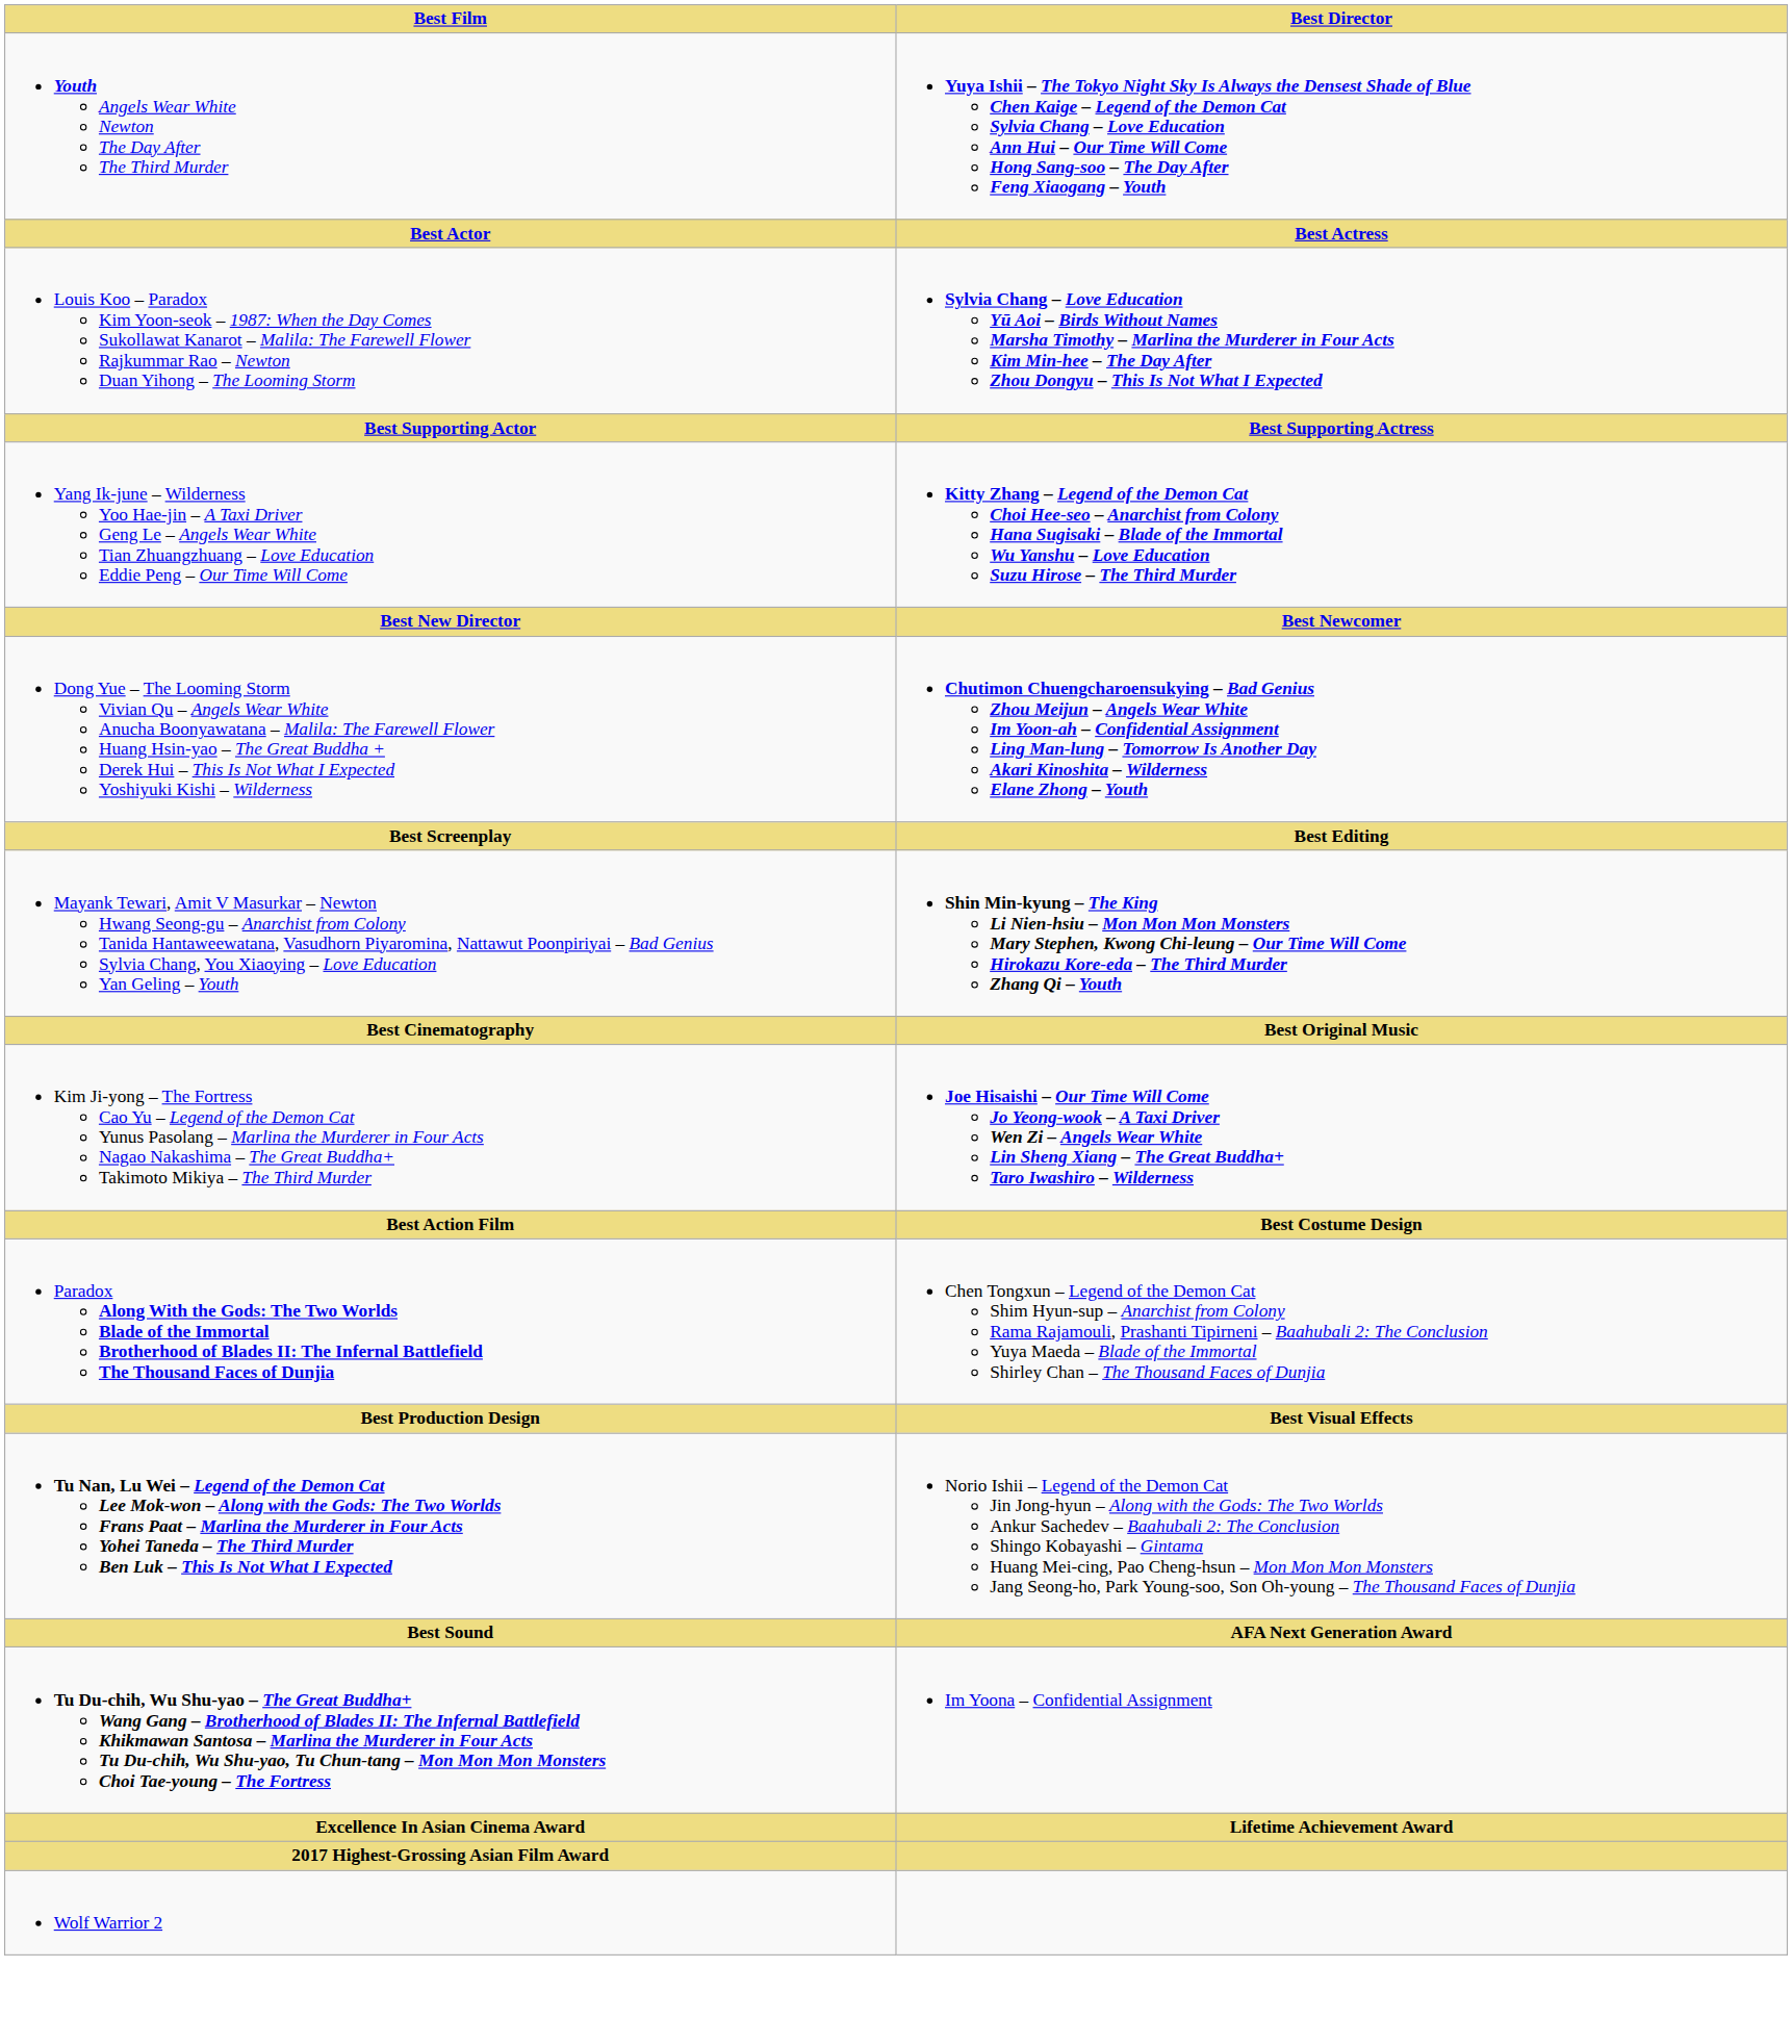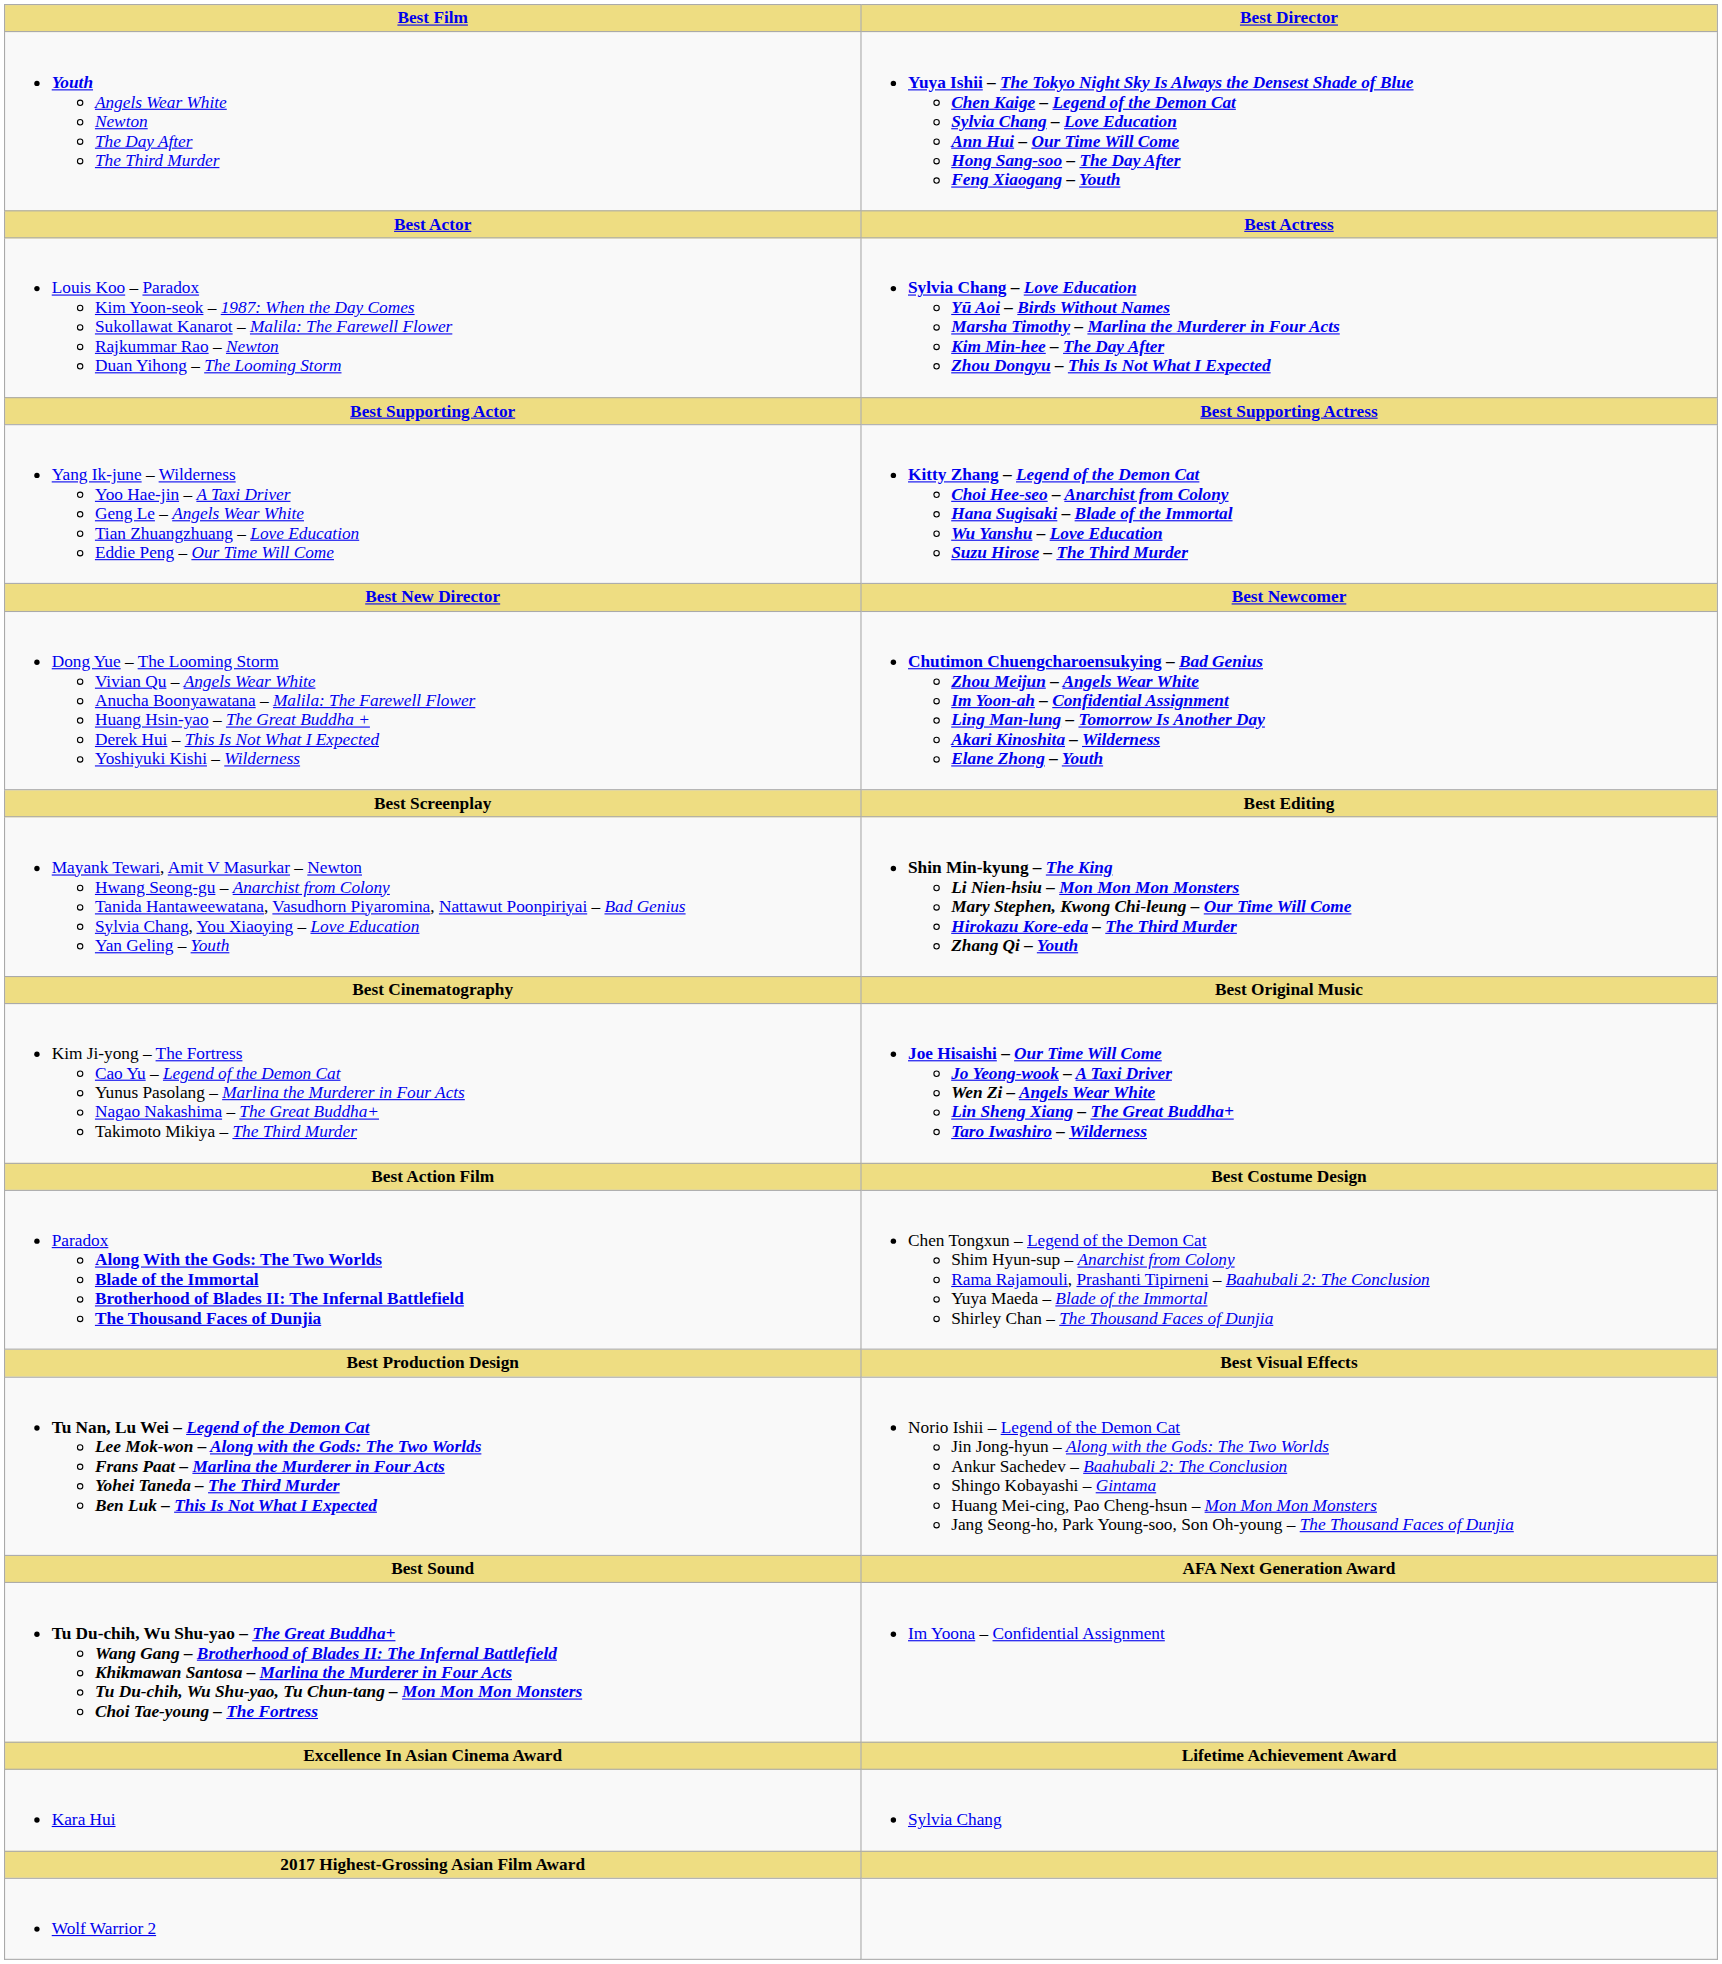 <table class="wikitable" align="center" |>
 <tr>
 <th style="background:#EEDD82;" ! align="center" width="32%"><a href='#'>Best Film</a></th>
 <th style="background:#EEDD82;" ! align="center" width="32%"><a href='#'>Best Director</a></th>
 </tr>
 <tr>
 <td valign="top"><br><ul><li><strong><em><a href='#'>Youth</a></em></strong> <ul><li><em><a href='#'>Angels Wear White</a></em> </li><li><em><a href='#'>Newton</a></em> </li><li><em><a href='#'>The Day After</a></em> </li><li><em><a href='#'>The Third Murder</a></em> </li></ul></li></ul></td>
 <td valign="top"><br><ul><li><strong><a href='#'>Yuya Ishii</a> – <em><a href='#'>The Tokyo Night Sky Is Always the Densest Shade of Blue</a><strong><em> <ul><li><a href='#'>Chen Kaige</a> – </em><a href='#'>Legend of the Demon Cat</a><em> </li><li><a href='#'>Sylvia Chang</a> – </em><a href='#'>Love Education</a><em> </li><li><a href='#'>Ann Hui</a> – </em><a href='#'>Our Time Will Come</a><em> </li><li><a href='#'>Hong Sang-soo</a> – </em><a href='#'>The Day After</a><em> </li><li><a href='#'>Feng Xiaogang</a> – </em><a href='#'>Youth</a><em> </li></ul></li></ul></td>
 </tr>
 <tr>
 <th style="background:#EEDD82;" ! align="center" width="32%"><a href='#'>Best Actor</a></th>
 <th style="background:#EEDD82;" ! align="center" width="32%"><a href='#'>Best Actress</a></th>
 </tr>
 <tr>
 <td valign="top"><br><ul><li></strong><a href='#'>Louis Koo</a> – </em><a href='#'>Paradox</a></em></strong> <ul><li><a href='#'>Kim Yoon-seok</a> – <em><a href='#'>1987: When the Day Comes</a></em> </li><li><a href='#'>Sukollawat Kanarot</a> – <em><a href='#'>Malila: The Farewell Flower</a></em> </li><li><a href='#'>Rajkummar Rao</a> – <em><a href='#'>Newton</a></em> </li><li><a href='#'>Duan Yihong</a> – <em><a href='#'>The Looming Storm</a></em> </li></ul></li></ul></td>
 <td valign="top"><br><ul><li><strong><a href='#'>Sylvia Chang</a> – <em><a href='#'>Love Education</a><strong><em> <ul><li><a href='#'>Yū Aoi</a> – </em><a href='#'>Birds Without Names</a><em> </li><li><a href='#'>Marsha Timothy</a> – </em><a href='#'>Marlina the Murderer in Four Acts</a><em> </li><li><a href='#'>Kim Min-hee</a> – </em><a href='#'>The Day After</a><em> </li><li><a href='#'>Zhou Dongyu</a> – </em><a href='#'>This Is Not What I Expected</a><em> </li></ul></li></ul></td>
 </tr>
 <tr>
 <th style="background:#EEDD82;" ! align="center" width="40%"><a href='#'>Best Supporting Actor</a></th>
 <th style="background:#EEDD82;" ! align="center" width="40%"><a href='#'>Best Supporting Actress</a></th>
 </tr>
 <tr>
 <td valign="top"><br><ul><li></strong><a href='#'>Yang Ik-june</a> – </em><a href='#'>Wilderness</a></em></strong> <ul><li><a href='#'>Yoo Hae-jin</a> – <em><a href='#'>A Taxi Driver</a></em> </li><li><a href='#'>Geng Le</a> – <em><a href='#'>Angels Wear White</a></em> </li><li><a href='#'>Tian Zhuangzhuang</a> – <em><a href='#'>Love Education</a></em> </li><li><a href='#'>Eddie Peng</a> – <em><a href='#'>Our Time Will Come</a></em> </li></ul></li></ul></td>
 <td valign="top"><br><ul><li><strong><a href='#'>Kitty Zhang</a> – <em><a href='#'>Legend of the Demon Cat</a><strong><em> <ul><li><a href='#'>Choi Hee-seo</a> – </em><a href='#'>Anarchist from Colony</a><em> </li><li><a href='#'>Hana Sugisaki</a> – </em><a href='#'>Blade of the Immortal</a><em> </li><li><a href='#'>Wu Yanshu</a> – </em><a href='#'>Love Education</a><em> </li><li><a href='#'>Suzu Hirose</a> – </em><a href='#'>The Third Murder</a><em> </li></ul></li></ul></td>
 </tr>
 <tr>
 <th style="background:#EEDD82;" ! align="center" width="40%"><a href='#'>Best New Director</a></th>
 <th style="background:#EEDD82;" ! align="center" width="40%"><a href='#'>Best Newcomer</a></th>
 </tr>
 <tr>
 <td valign="top"><br><ul><li></strong><a href='#'>Dong Yue</a> – </em><a href='#'>The Looming Storm</a></em></strong> <ul><li><a href='#'>Vivian Qu</a> – <em><a href='#'>Angels Wear White</a></em> </li><li><a href='#'>Anucha Boonyawatana</a> – <em><a href='#'>Malila: The Farewell Flower</a></em> </li><li><a href='#'>Huang Hsin-yao</a> – <em><a href='#'>The Great Buddha +</a></em> </li><li><a href='#'>Derek Hui</a> – <em><a href='#'>This Is Not What I Expected</a></em> </li><li><a href='#'>Yoshiyuki Kishi</a> – <em><a href='#'>Wilderness</a></em> </li></ul></li></ul></td>
 <td valign="top"><br><ul><li><strong><a href='#'>Chutimon Chuengcharoensukying</a> – <em><a href='#'>Bad Genius</a><strong><em> <ul><li><a href='#'>Zhou Meijun</a> – </em><a href='#'>Angels Wear White</a><em> </li><li><a href='#'>Im Yoon-ah</a> – </em><a href='#'>Confidential Assignment</a><em> </li><li><a href='#'>Ling Man-lung</a> – </em><a href='#'>Tomorrow Is Another Day</a><em> </li><li><a href='#'>Akari Kinoshita</a> – </em><a href='#'>Wilderness</a><em> </li><li><a href='#'>Elane Zhong</a> – </em><a href='#'>Youth</a><em> </li></ul></li></ul></td>
 </tr>
 <tr>
 <th style="background:#EEDD82;" ! align="center" width="40%">Best Screenplay</th>
 <th style="background:#EEDD82;" ! align="center" width="40%">Best Editing</th>
 </tr>
 <tr>
 <td valign="top"><br><ul><li></strong><a href='#'>Mayank Tewari</a>, <a href='#'>Amit V Masurkar</a> – </em><a href='#'>Newton</a></em></strong> <ul><li><a href='#'>Hwang Seong-gu</a> – <em><a href='#'>Anarchist from Colony</a></em> </li><li><a href='#'>Tanida Hantaweewatana</a>, <a href='#'>Vasudhorn Piyaromina</a>, <a href='#'>Nattawut Poonpiriyai</a> – <em><a href='#'>Bad Genius</a></em> </li><li><a href='#'>Sylvia Chang</a>, <a href='#'>You Xiaoying</a>  – <em><a href='#'>Love Education</a></em>  </li><li><a href='#'>Yan Geling</a> – <em><a href='#'>Youth</a></em> </li></ul></li></ul></td>
 <td valign="top"><br><ul><li><strong>Shin Min-kyung – <em><a href='#'>The King</a><strong><em> <ul><li>Li Nien-hsiu – </em><a href='#'>Mon Mon Mon Monsters</a><em> </li><li>Mary Stephen, Kwong Chi-leung – </em><a href='#'>Our Time Will Come</a><em> </li><li><a href='#'>Hirokazu Kore-eda</a> – </em><a href='#'>The Third Murder</a><em> </li><li>Zhang Qi – </em><a href='#'>Youth</a><em> </li></ul></li></ul></td>
 </tr>
 <tr>
 <th style="background:#EEDD82;" ! align="center" width="40%">Best Cinematography</th>
 <th style="background:#EEDD82;" ! align="center" width="40%">Best Original Music</th>
 </tr>
 <tr>
 <td valign="top"><br><ul><li></strong>Kim Ji-yong – </em><a href='#'>The Fortress</a></em></strong> <ul><li><a href='#'>Cao Yu</a> – <em><a href='#'>Legend of the Demon Cat</a></em> </li><li>Yunus Pasolang – <em><a href='#'>Marlina the Murderer in Four Acts</a></em> </li><li><a href='#'>Nagao Nakashima</a> – <em><a href='#'>The Great Buddha+</a></em> </li><li>Takimoto Mikiya – <em><a href='#'>The Third Murder</a></em> </li></ul></li></ul></td>
 <td valign="top"><br><ul><li><strong><a href='#'>Joe Hisaishi</a> – <em><a href='#'>Our Time Will Come</a><strong><em>  <ul><li><a href='#'>Jo Yeong-wook</a> – </em><a href='#'>A Taxi Driver</a><em> </li><li>Wen Zi – </em><a href='#'>Angels Wear White</a><em> </li><li><a href='#'>Lin Sheng Xiang</a> – </em><a href='#'>The Great Buddha+</a><em> </li><li><a href='#'>Taro Iwashiro</a> – </em><a href='#'>Wilderness</a><em> </li></ul></li></ul></td>
 </tr>
 <tr>
 <th style="background:#EEDD82;" ! align="center" width="40%">Best Action Film</th>
 <th style="background:#EEDD82;" ! align="center" width="40%">Best Costume Design</th>
 </tr>
 <tr>
 <td valign="top"><br><ul><li></em></strong><a href='#'>Paradox</a><strong><em> <ul><li></em><a href='#'>Along With the Gods: The Two Worlds</a><em> </li><li></em><a href='#'>Blade of the Immortal</a><em> </li><li></em><a href='#'>Brotherhood of Blades II: The Infernal Battlefield</a><em> </li><li></em><a href='#'>The Thousand Faces of Dunjia</a><em>  </li></ul></li></ul></td>
 <td valign="top"><br><ul><li></strong>Chen Tongxun – </em><a href='#'>Legend of the Demon Cat</a></em></strong> <ul><li>Shim Hyun-sup – <em><a href='#'>Anarchist from Colony</a></em> </li><li><a href='#'>Rama Rajamouli</a>, <a href='#'>Prashanti Tipirneni</a> – <em><a href='#'>Baahubali 2: The Conclusion</a></em> </li><li>Yuya Maeda – <em><a href='#'>Blade of the Immortal</a></em> </li><li>Shirley Chan – <em><a href='#'>The Thousand Faces of Dunjia</a></em> </li></ul></li></ul></td>
 </tr>
 <tr>
 <th style="background:#EEDD82;" ! align="center" width="40%">Best Production Design</th>
 <th style="background:#EEDD82;" ! align="center" width="40%">Best Visual Effects</th>
 </tr>
 <tr>
 <td valign="top"><br><ul><li><strong>Tu Nan, Lu Wei – <em><a href='#'>Legend of the Demon Cat</a><strong><em> <ul><li>Lee Mok-won – </em><a href='#'>Along with the Gods: The Two Worlds</a><em> </li><li>Frans Paat – </em><a href='#'>Marlina the Murderer in Four Acts</a><em> </li><li>Yohei Taneda – </em><a href='#'>The Third Murder</a><em> </li><li>Ben Luk – </em><a href='#'>This Is Not What I Expected</a><em> </li></ul></li></ul></td>
 <td valign="top"><br><ul><li></strong>Norio Ishii – </em><a href='#'>Legend of the Demon Cat</a></em></strong>   <ul><li>Jin Jong-hyun – <em><a href='#'>Along with the Gods: The Two Worlds</a></em> </li><li>Ankur Sachedev – <em><a href='#'>Baahubali 2: The Conclusion</a></em> </li><li>Shingo Kobayashi – <em><a href='#'>Gintama</a></em> </li><li>Huang Mei-cing, Pao Cheng-hsun – <em><a href='#'>Mon Mon Mon Monsters</a></em> </li><li>Jang Seong-ho, Park Young-soo, Son Oh-young – <em><a href='#'>The Thousand Faces of Dunjia</a></em> </li></ul></li></ul></td>
 </tr>
 <tr>
 <th style="background:#EEDD82;" ! align="center" width="40%">Best Sound</th>
 <th style="background:#EEDD82;" ! align="center" width="40%">AFA Next Generation Award</th>
 </tr>
 <tr>
 <td valign="top"><br><ul><li><strong>Tu Du-chih, Wu Shu-yao – <em><a href='#'>The Great Buddha+</a><strong><em> <ul><li>Wang Gang – </em><a href='#'>Brotherhood of Blades II: The Infernal Battlefield</a><em> </li><li>Khikmawan Santosa – </em><a href='#'>Marlina the Murderer in Four Acts</a><em> </li><li>Tu Du-chih, Wu Shu-yao, Tu Chun-tang – </em><a href='#'>Mon Mon Mon Monsters</a><em> </li><li>Choi Tae-young – </em><a href='#'>The Fortress</a><em> </li></ul></li></ul></td>
 <td valign="top"><br><ul><li></strong><a href='#'>Im Yoona</a> – </em><a href='#'>Confidential Assignment</a><em> <strong></li></ul></td>
 </tr>
 <tr>
 <th style="background:#EEDD82;" ! align="center" width="40%">Excellence In Asian Cinema Award</th>
 <th style="background:#EEDD82;" ! align="center" width="40%">Lifetime Achievement Award</th>
 </tr>
 <tr>
+<td valign="top"><br><ul><li></strong><a href='#'>Kara Hui</a><strong> </li></ul></td>
+<td valign="top"><br><ul><li></strong><a href='#'>Sylvia Chang</a><strong> </li></ul></td>
+</tr>
+<tr>
 <th style="background:#EEDD82;" ! align="center" width="40%">2017 Highest-Grossing Asian Film Award</th>
 <th style="background:#EEDD82;" ! align="center" width="40%"></th>
 </tr>
 <tr>
 <td valign="top"><br><ul><li></em></strong><a href='#'>Wolf Warrior 2</a><strong><em> </li></ul></td>
 </tr>
 </table>
